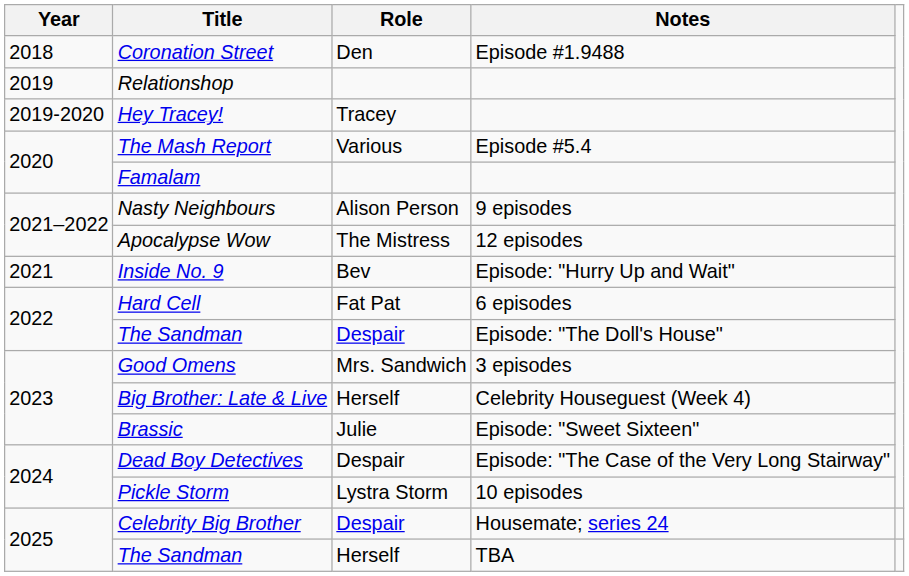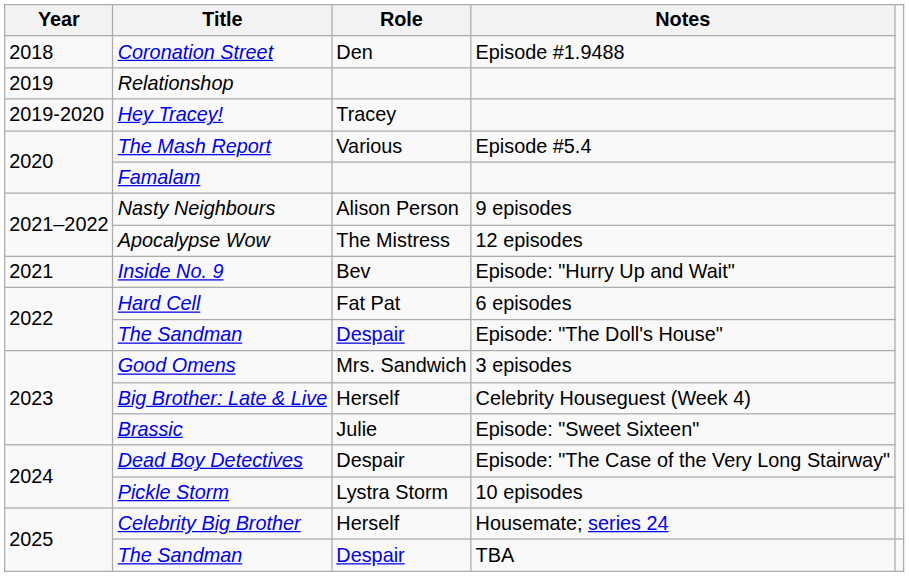 <table class="wikitable">
 <tr>
 <th>Year</th>
 <th>Title</th>
 <th>Role</th>
 <th>Notes</th>
 </tr>
 <tr>
 <td>2018</td>
 <td><em><a href='#'>Coronation Street</a></em></td>
 <td>Den</td>
 <td>Episode #1.9488</td>
 </tr>
 <tr>
 <td>2019</td>
 <td><em>Relationshop</em></td>
 <td></td>
 <td></td>
 </tr>
 <tr>
 <td>2019-2020</td>
 <td><em><a href='#'>Hey Tracey!</a></em></td>
 <td>Tracey</td>
 <td></td>
 </tr>
 <tr>
 <td rowspan="2">2020</td>
 <td><em><a href='#'>The Mash Report</a></em></td>
 <td>Various</td>
 <td>Episode #5.4</td>
 </tr>
 <tr>
 <td><em><a href='#'>Famalam</a></em></td>
 <td></td>
 <td></td>
 </tr>
 <tr>
 <td rowspan="2">2021–2022</td>
 <td><em>Nasty Neighbours</em></td>
 <td>Alison Person</td>
 <td>9 episodes</td>
 </tr>
 <tr>
 <td><em>Apocalypse Wow</em></td>
 <td>The Mistress</td>
 <td>12 episodes</td>
 </tr>
 <tr>
 <td>2021</td>
 <td><em><a href='#'>Inside No. 9</a></em></td>
 <td>Bev</td>
 <td>Episode: "Hurry Up and Wait"</td>
 </tr>
 <tr>
 <td rowspan="2">2022</td>
 <td><em><a href='#'>Hard Cell</a></em></td>
 <td>Fat Pat</td>
 <td>6 episodes</td>
 </tr>
 <tr>
 <td><em><a href='#'>The Sandman</a></em></td>
 <td><a href='#'>Despair</a></td>
 <td>Episode: "The Doll's House"</td>
 </tr>
 <tr>
 <td rowspan="3">2023</td>
 <td><em><a href='#'>Good Omens</a></em></td>
 <td>Mrs. Sandwich</td>
 <td>3 episodes</td>
 </tr>
 <tr>
 <td><em><a href='#'>Big Brother: Late & Live</a></em></td>
 <td>Herself</td>
 <td>Celebrity Houseguest (Week 4)</td>
 </tr>
 <tr>
 <td><em><a href='#'>Brassic</a></em></td>
 <td>Julie</td>
 <td>Episode: "Sweet Sixteen"</td>
 </tr>
 <tr>
 <td rowspan="2">2024</td>
 <td><em><a href='#'>Dead Boy Detectives</a></em></td>
 <td>Despair</td>
 <td>Episode: "The Case of the Very Long Stairway"</td>
 </tr>
 <tr>
 <td><em><a href='#'>Pickle Storm</a></em></td>
 <td>Lystra Storm</td>
 <td>10 episodes</td>
 </tr>
 <tr>
 <td rowspan="2">2025</td>
 <td><em><a href='#'>Celebrity Big Brother</a></em></td>
-<td><a href='#'>Despair</a></td>
+<td>Herself</td>
 <td>Housemate; <a href='#'>series 24</a></td>
 <td></td>
 </tr>
 <tr>
 <td><em><a href='#'>The Sandman</a></em></td>
-<td>Herself</td>
+<td><a href='#'>Despair</a></td>
 <td>TBA</td>
 </tr>
 </table>
